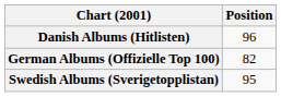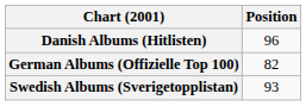 <table class="wikitable sortable plainrowheaders" style="text-align:center">
 <tr>
 <th scope="col">Chart (2001)</th>
 <th scope="col">Position</th>
 </tr>
 <tr>
 <th scope="row">Danish Albums (Hitlisten)</th>
 <td>96</td>
 </tr>
 <tr>
 <th scope="row">German Albums (Offizielle Top 100)</th>
 <td>82</td>
 </tr>
 <tr>
 <th scope="row">Swedish Albums (Sverigetopplistan)</th>
-<td>95</td>
+<td>93</td>
 </tr>
 </table>
